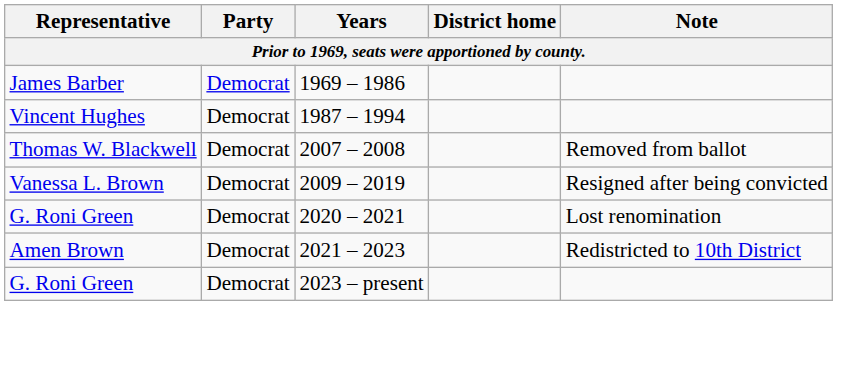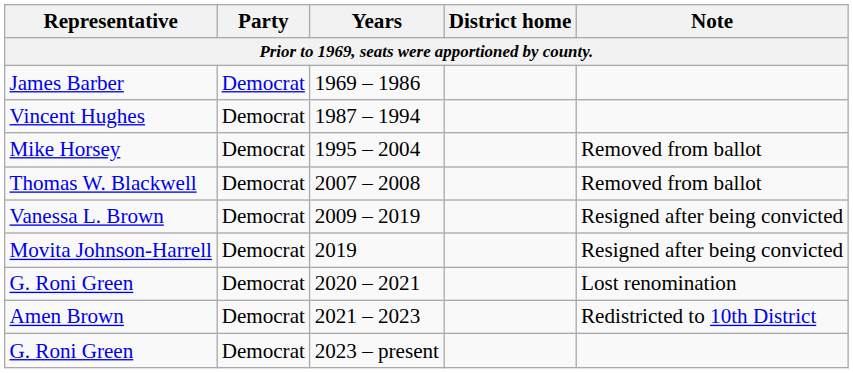 <table class=wikitable>
 <tr valign=bottom>
 <th>Representative</th>
 <th>Party</th>
 <th>Years</th>
 <th>District home</th>
 <th>Note</th>
 </tr>
 <tr>
 <th colspan=5 style="font-size: 80%;"><em>Prior to 1969, seats were apportioned by county.</em></th>
 </tr>
 <tr>
 <td><a href='#'>James Barber</a></td>
 <td><a href='#'>Democrat</a></td>
 <td>1969 – 1986</td>
 <td></td>
 <td></td>
 </tr>
 <tr>
 <td><a href='#'>Vincent Hughes</a></td>
 <td>Democrat</td>
 <td>1987 – 1994</td>
 <td></td>
 <td></td>
 </tr>
 <tr>
+<td><a href='#'>Mike Horsey</a></td>
+<td>Democrat</td>
+<td>1995 – 2004</td>
+<td></td>
+<td>Removed from ballot</td>
+</tr>
+<tr>
 <td><a href='#'>Thomas W. Blackwell</a></td>
 <td>Democrat</td>
 <td>2007 – 2008</td>
 <td></td>
 <td>Removed from ballot</td>
 </tr>
 <tr>
 <td><a href='#'>Vanessa L. Brown</a></td>
 <td>Democrat</td>
 <td>2009 – 2019</td>
+<td></td>
+<td>Resigned after being convicted</td>
+</tr>
+<tr>
+<td><a href='#'>Movita Johnson-Harrell</a></td>
+<td>Democrat</td>
+<td>2019</td>
 <td></td>
 <td>Resigned after being convicted</td>
 </tr>
 <tr>
 <td><a href='#'>G. Roni Green</a></td>
 <td>Democrat</td>
 <td>2020 – 2021</td>
 <td></td>
 <td>Lost renomination</td>
 </tr>
 <tr>
 <td><a href='#'>Amen Brown</a></td>
 <td>Democrat</td>
 <td>2021 – 2023</td>
 <td></td>
 <td>Redistricted to <a href='#'>10th District</a></td>
 </tr>
 <tr>
 <td><a href='#'>G. Roni Green</a></td>
 <td>Democrat</td>
 <td>2023 – present</td>
 <td></td>
 <td></td>
 </tr>
 </table>
